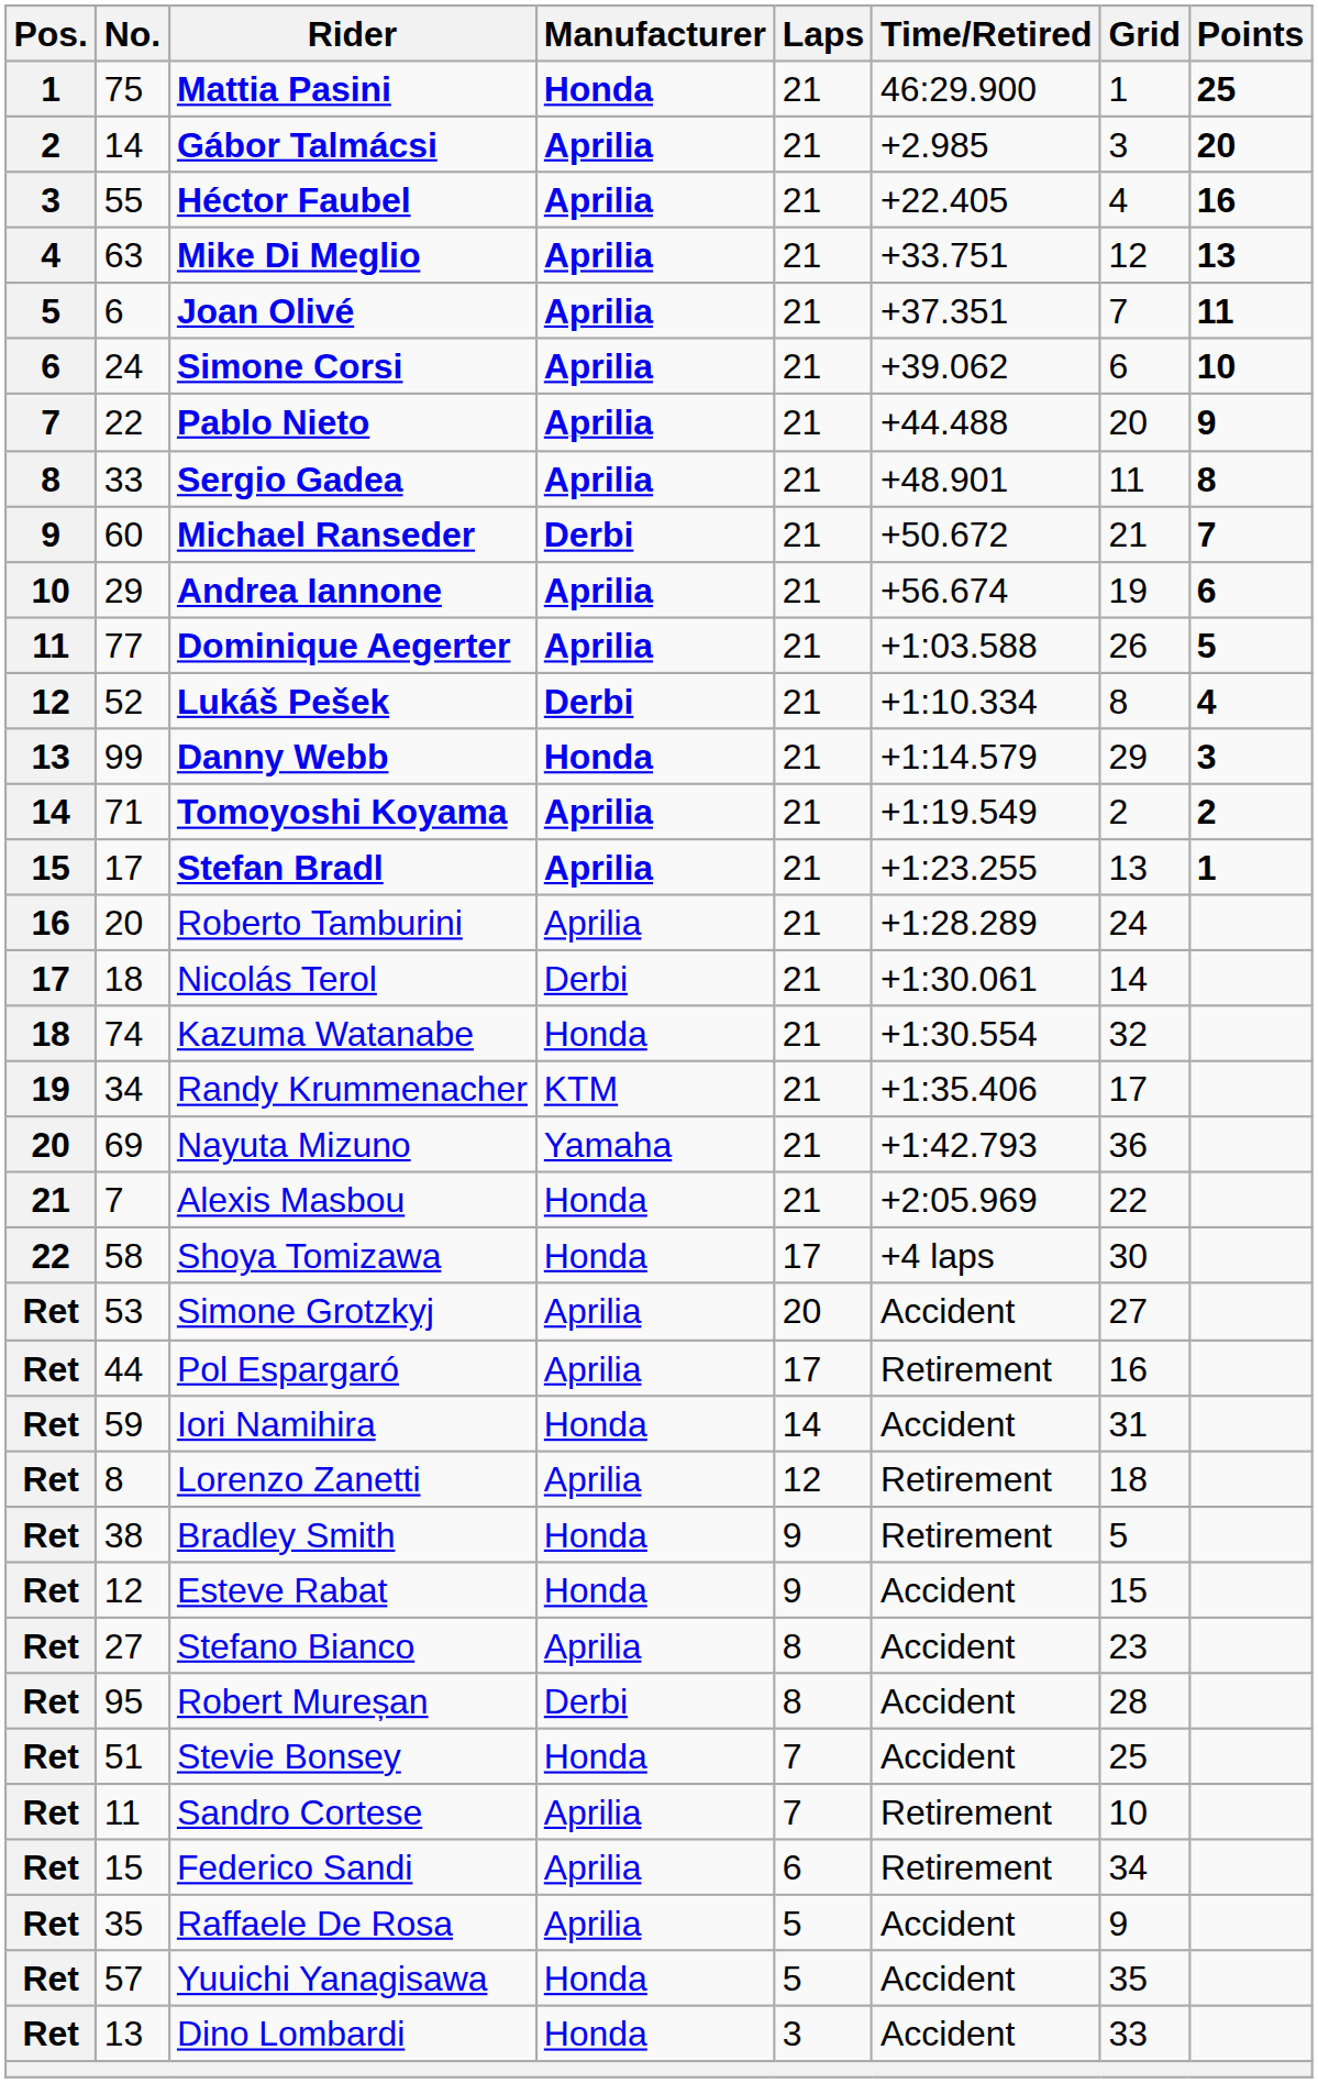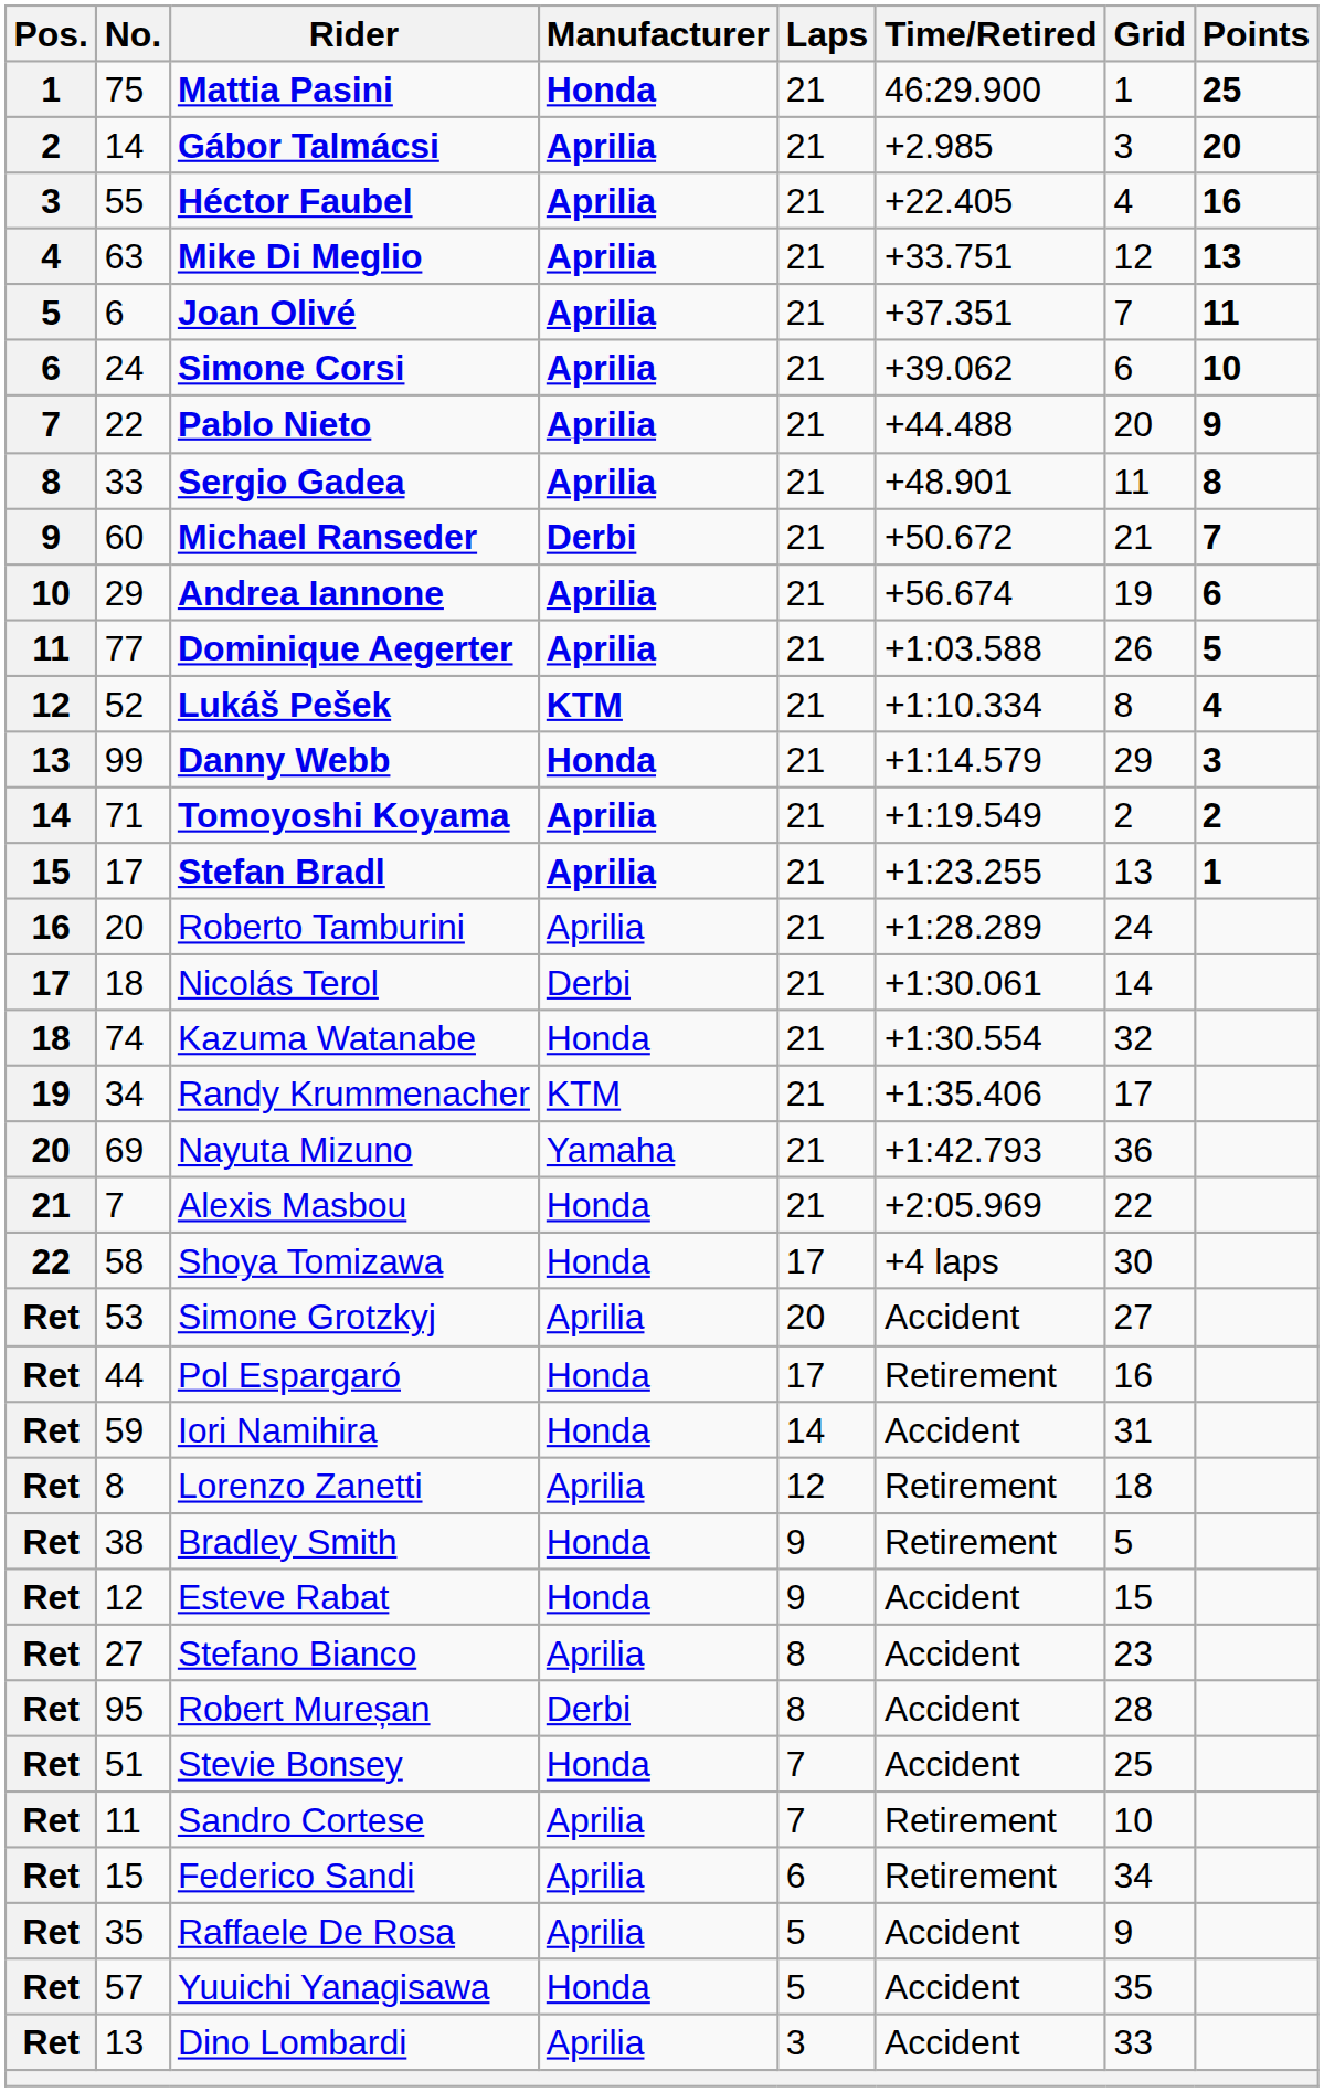 <table class="wikitable" style="font-size: 95%;">
 <tr>
 <th>Pos.</th>
 <th>No.</th>
 <th>Rider</th>
 <th>Manufacturer</th>
 <th>Laps</th>
 <th>Time/Retired</th>
 <th>Grid</th>
 <th>Points</th>
 </tr>
 <tr>
 <th>1</th>
 <td>75</td>
 <td> <strong><a href='#'>Mattia Pasini</a></strong></td>
 <td><strong><a href='#'>Honda</a></strong></td>
 <td>21</td>
 <td>46:29.900</td>
 <td>1</td>
 <td><strong>25</strong></td>
 </tr>
 <tr>
 <th>2</th>
 <td>14</td>
 <td> <strong><a href='#'>Gábor Talmácsi</a></strong></td>
 <td><strong><a href='#'>Aprilia</a></strong></td>
 <td>21</td>
 <td>+2.985</td>
 <td>3</td>
 <td><strong>20</strong></td>
 </tr>
 <tr>
 <th>3</th>
 <td>55</td>
 <td> <strong><a href='#'>Héctor Faubel</a></strong></td>
 <td><strong><a href='#'>Aprilia</a></strong></td>
 <td>21</td>
 <td>+22.405</td>
 <td>4</td>
 <td><strong>16</strong></td>
 </tr>
 <tr>
 <th>4</th>
 <td>63</td>
 <td> <strong><a href='#'>Mike Di Meglio</a></strong></td>
 <td><strong><a href='#'>Aprilia</a></strong></td>
 <td>21</td>
 <td>+33.751</td>
 <td>12</td>
 <td><strong>13</strong></td>
 </tr>
 <tr>
 <th>5</th>
 <td>6</td>
 <td> <strong><a href='#'>Joan Olivé</a></strong></td>
 <td><strong><a href='#'>Aprilia</a></strong></td>
 <td>21</td>
 <td>+37.351</td>
 <td>7</td>
 <td><strong>11</strong></td>
 </tr>
 <tr>
 <th>6</th>
 <td>24</td>
 <td> <strong><a href='#'>Simone Corsi</a></strong></td>
 <td><strong><a href='#'>Aprilia</a></strong></td>
 <td>21</td>
 <td>+39.062</td>
 <td>6</td>
 <td><strong>10</strong></td>
 </tr>
 <tr>
 <th>7</th>
 <td>22</td>
 <td> <strong><a href='#'>Pablo Nieto</a></strong></td>
 <td><strong><a href='#'>Aprilia</a></strong></td>
 <td>21</td>
 <td>+44.488</td>
 <td>20</td>
 <td><strong>9</strong></td>
 </tr>
 <tr>
 <th>8</th>
 <td>33</td>
 <td> <strong><a href='#'>Sergio Gadea</a></strong></td>
 <td><strong><a href='#'>Aprilia</a></strong></td>
 <td>21</td>
 <td>+48.901</td>
 <td>11</td>
 <td><strong>8</strong></td>
 </tr>
 <tr>
 <th>9</th>
 <td>60</td>
 <td> <strong><a href='#'>Michael Ranseder</a></strong></td>
 <td><strong><a href='#'>Derbi</a></strong></td>
 <td>21</td>
 <td>+50.672</td>
 <td>21</td>
 <td><strong>7</strong></td>
 </tr>
 <tr>
 <th>10</th>
 <td>29</td>
 <td> <strong><a href='#'>Andrea Iannone</a></strong></td>
 <td><strong><a href='#'>Aprilia</a></strong></td>
 <td>21</td>
 <td>+56.674</td>
 <td>19</td>
 <td><strong>6</strong></td>
 </tr>
 <tr>
 <th>11</th>
 <td>77</td>
 <td> <strong><a href='#'>Dominique Aegerter</a></strong></td>
 <td><strong><a href='#'>Aprilia</a></strong></td>
 <td>21</td>
 <td>+1:03.588</td>
 <td>26</td>
 <td><strong>5</strong></td>
 </tr>
 <tr>
 <th>12</th>
 <td>52</td>
 <td> <strong><a href='#'>Lukáš Pešek</a></strong></td>
-<td><strong><a href='#'>Derbi</a></strong></td>
+<td><strong><a href='#'>KTM</a></strong></td>
 <td>21</td>
 <td>+1:10.334</td>
 <td>8</td>
 <td><strong>4</strong></td>
 </tr>
 <tr>
 <th>13</th>
 <td>99</td>
 <td> <strong><a href='#'>Danny Webb</a></strong></td>
 <td><strong><a href='#'>Honda</a></strong></td>
 <td>21</td>
 <td>+1:14.579</td>
 <td>29</td>
 <td><strong>3</strong></td>
 </tr>
 <tr>
 <th>14</th>
 <td>71</td>
 <td> <strong><a href='#'>Tomoyoshi Koyama</a></strong></td>
 <td><strong><a href='#'>Aprilia</a></strong></td>
 <td>21</td>
 <td>+1:19.549</td>
 <td>2</td>
 <td><strong>2</strong></td>
 </tr>
 <tr>
 <th>15</th>
 <td>17</td>
 <td> <strong><a href='#'>Stefan Bradl</a></strong></td>
 <td><strong><a href='#'>Aprilia</a></strong></td>
 <td>21</td>
 <td>+1:23.255</td>
 <td>13</td>
 <td><strong>1</strong></td>
 </tr>
 <tr>
 <th>16</th>
 <td>20</td>
 <td> <a href='#'>Roberto Tamburini</a></td>
 <td><a href='#'>Aprilia</a></td>
 <td>21</td>
 <td>+1:28.289</td>
 <td>24</td>
 <td></td>
 </tr>
 <tr>
 <th>17</th>
 <td>18</td>
 <td> <a href='#'>Nicolás Terol</a></td>
 <td><a href='#'>Derbi</a></td>
 <td>21</td>
 <td>+1:30.061</td>
 <td>14</td>
 <td></td>
 </tr>
 <tr>
 <th>18</th>
 <td>74</td>
 <td> <a href='#'>Kazuma Watanabe</a></td>
 <td><a href='#'>Honda</a></td>
 <td>21</td>
 <td>+1:30.554</td>
 <td>32</td>
 <td></td>
 </tr>
 <tr>
 <th>19</th>
 <td>34</td>
 <td> <a href='#'>Randy Krummenacher</a></td>
 <td><a href='#'>KTM</a></td>
 <td>21</td>
 <td>+1:35.406</td>
 <td>17</td>
 <td></td>
 </tr>
 <tr>
 <th>20</th>
 <td>69</td>
 <td> <a href='#'>Nayuta Mizuno</a></td>
 <td><a href='#'>Yamaha</a></td>
 <td>21</td>
 <td>+1:42.793</td>
 <td>36</td>
 <td></td>
 </tr>
 <tr>
 <th>21</th>
 <td>7</td>
 <td> <a href='#'>Alexis Masbou</a></td>
 <td><a href='#'>Honda</a></td>
 <td>21</td>
 <td>+2:05.969</td>
 <td>22</td>
 <td></td>
 </tr>
 <tr>
 <th>22</th>
 <td>58</td>
 <td> <a href='#'>Shoya Tomizawa</a></td>
 <td><a href='#'>Honda</a></td>
 <td>17</td>
 <td>+4 laps</td>
 <td>30</td>
 <td></td>
 </tr>
 <tr>
 <th>Ret</th>
 <td>53</td>
 <td> <a href='#'>Simone Grotzkyj</a></td>
 <td><a href='#'>Aprilia</a></td>
 <td>20</td>
 <td>Accident</td>
 <td>27</td>
 <td></td>
 </tr>
 <tr>
 <th>Ret</th>
 <td>44</td>
 <td> <a href='#'>Pol Espargaró</a></td>
-<td><a href='#'>Aprilia</a></td>
+<td><a href='#'>Honda</a></td>
 <td>17</td>
 <td>Retirement</td>
 <td>16</td>
 <td></td>
 </tr>
 <tr>
 <th>Ret</th>
 <td>59</td>
 <td> <a href='#'>Iori Namihira</a></td>
 <td><a href='#'>Honda</a></td>
 <td>14</td>
 <td>Accident</td>
 <td>31</td>
 <td></td>
 </tr>
 <tr>
 <th>Ret</th>
 <td>8</td>
 <td> <a href='#'>Lorenzo Zanetti</a></td>
 <td><a href='#'>Aprilia</a></td>
 <td>12</td>
 <td>Retirement</td>
 <td>18</td>
 <td></td>
 </tr>
 <tr>
 <th>Ret</th>
 <td>38</td>
 <td> <a href='#'>Bradley Smith</a></td>
 <td><a href='#'>Honda</a></td>
 <td>9</td>
 <td>Retirement</td>
 <td>5</td>
 <td></td>
 </tr>
 <tr>
 <th>Ret</th>
 <td>12</td>
 <td> <a href='#'>Esteve Rabat</a></td>
 <td><a href='#'>Honda</a></td>
 <td>9</td>
 <td>Accident</td>
 <td>15</td>
 <td></td>
 </tr>
 <tr>
 <th>Ret</th>
 <td>27</td>
 <td> <a href='#'>Stefano Bianco</a></td>
 <td><a href='#'>Aprilia</a></td>
 <td>8</td>
 <td>Accident</td>
 <td>23</td>
 <td></td>
 </tr>
 <tr>
 <th>Ret</th>
 <td>95</td>
 <td> <a href='#'>Robert Mureșan</a></td>
 <td><a href='#'>Derbi</a></td>
 <td>8</td>
 <td>Accident</td>
 <td>28</td>
 <td></td>
 </tr>
 <tr>
 <th>Ret</th>
 <td>51</td>
 <td> <a href='#'>Stevie Bonsey</a></td>
 <td><a href='#'>Honda</a></td>
 <td>7</td>
 <td>Accident</td>
 <td>25</td>
 <td></td>
 </tr>
 <tr>
 <th>Ret</th>
 <td>11</td>
 <td> <a href='#'>Sandro Cortese</a></td>
 <td><a href='#'>Aprilia</a></td>
 <td>7</td>
 <td>Retirement</td>
 <td>10</td>
 <td></td>
 </tr>
 <tr>
 <th>Ret</th>
 <td>15</td>
 <td> <a href='#'>Federico Sandi</a></td>
 <td><a href='#'>Aprilia</a></td>
 <td>6</td>
 <td>Retirement</td>
 <td>34</td>
 <td></td>
 </tr>
 <tr>
 <th>Ret</th>
 <td>35</td>
 <td> <a href='#'>Raffaele De Rosa</a></td>
 <td><a href='#'>Aprilia</a></td>
 <td>5</td>
 <td>Accident</td>
 <td>9</td>
 <td></td>
 </tr>
 <tr>
 <th>Ret</th>
 <td>57</td>
 <td> <a href='#'>Yuuichi Yanagisawa</a></td>
 <td><a href='#'>Honda</a></td>
 <td>5</td>
 <td>Accident</td>
 <td>35</td>
 <td></td>
 </tr>
 <tr>
 <th>Ret</th>
 <td>13</td>
 <td> <a href='#'>Dino Lombardi</a></td>
-<td><a href='#'>Honda</a></td>
+<td><a href='#'>Aprilia</a></td>
 <td>3</td>
 <td>Accident</td>
 <td>33</td>
 <td></td>
 </tr>
 <tr>
 <th colspan=8></th>
 </tr>
 </table>
